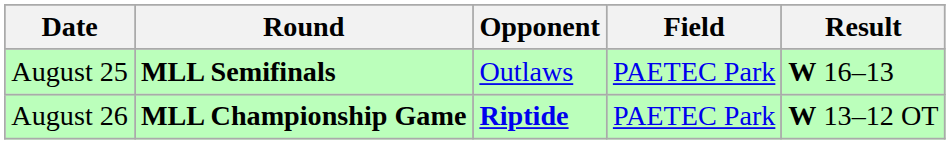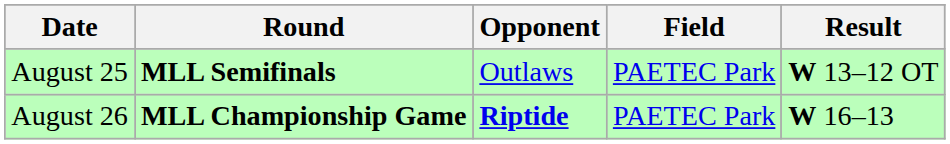 <table class="wikitable">
 <tr>
 <th>Date</th>
 <th>Round</th>
 <th>Opponent</th>
 <th>Field</th>
 <th>Result</th>
 </tr>
 <tr bgcolor="bbffbb">
 <td>August 25</td>
 <td><strong>MLL Semifinals</strong></td>
 <td><a href='#'>Outlaws</a></td>
 <td><a href='#'>PAETEC Park</a></td>
-<td><strong>W</strong> 16–13</td>
+<td><strong>W</strong> 13–12 OT</td>
 </tr>
 <tr bgcolor="bbffbb">
 <td>August 26</td>
 <td><strong>MLL Championship Game</strong></td>
 <td><strong><a href='#'>Riptide</a></strong></td>
 <td><a href='#'>PAETEC Park</a></td>
-<td><strong>W</strong> 13–12 OT</td>
+<td><strong>W</strong> 16–13</td>
 </tr>
 </table>
